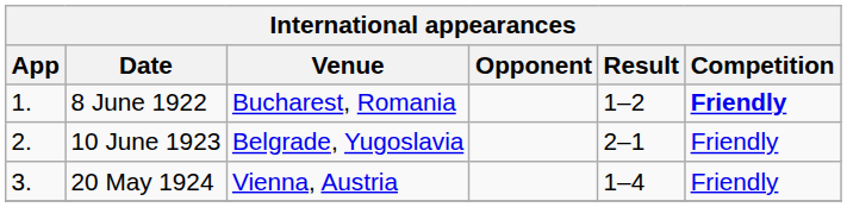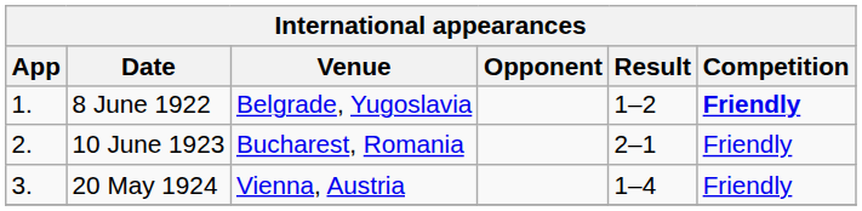 <table class="wikitable" style="font-size:90%">
 <tr>
 <th colspan="7"><strong>International appearances</strong></th>
 </tr>
 <tr>
 <th>App</th>
 <th>Date</th>
 <th>Venue</th>
 <th>Opponent</th>
 <th>Result</th>
 <th>Competition</th>
 </tr>
 <tr>
 <td>1.</td>
 <td>8 June 1922</td>
-<td><a href='#'>Bucharest</a>, <a href='#'>Romania</a></td>
+<td><a href='#'>Belgrade</a>, <a href='#'>Yugoslavia</a></td>
 <td></td>
 <td>1–2</td>
 <td><strong><a href='#'>Friendly</a></strong></td>
 </tr>
 <tr>
 <td>2.</td>
 <td>10 June 1923</td>
-<td><a href='#'>Belgrade</a>, <a href='#'>Yugoslavia</a></td>
+<td><a href='#'>Bucharest</a>, <a href='#'>Romania</a></td>
 <td></td>
 <td>2–1</td>
 <td><a href='#'>Friendly</a></td>
 </tr>
 <tr>
 <td>3.</td>
 <td>20 May 1924</td>
 <td><a href='#'>Vienna</a>, <a href='#'>Austria</a></td>
 <td></td>
 <td>1–4</td>
 <td><a href='#'>Friendly</a></td>
 </tr>
 <tr>
 </tr>
 </table>
